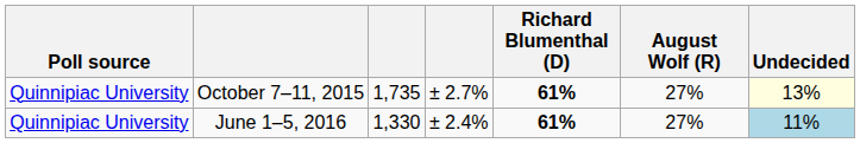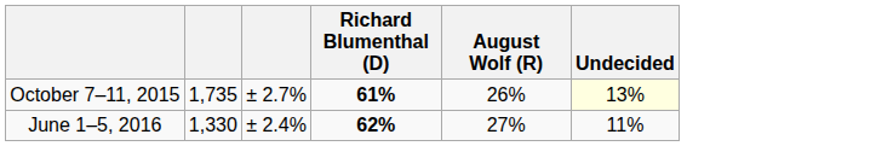 <table class="wikitable" style="text-align:center">
 <tr valign= bottom>
-<th>Poll source</th>
 <th></th>
 <th></th>
 <th></th>
 <th style="width:100px;">Richard<br>Blumenthal (D)</th>
 <th style="width:100px;">August<br>Wolf (R)</th>
 <th>Undecided</th>
 </tr>
 <tr>
-<td align=left><a href='#'>Quinnipiac University</a></td>
 <td>October 7–11, 2015</td>
 <td>1,735</td>
 <td>± 2.7%</td>
 <td><strong>61%</strong></td>
-<td>27%</td>
+<td>26%</td>
 <td style="background: lightyellow;">13%</td>
 </tr>
 <tr>
-<td align=left><a href='#'>Quinnipiac University</a></td>
 <td>June 1–5, 2016</td>
 <td>1,330</td>
 <td>± 2.4%</td>
-<td><strong>61%</strong></td>
+<td><strong>62%</strong></td>
 <td>27%</td>
-<td style="background: lightblue;">11%</td>
+<td>11%</td>
 </tr>
 </table>
